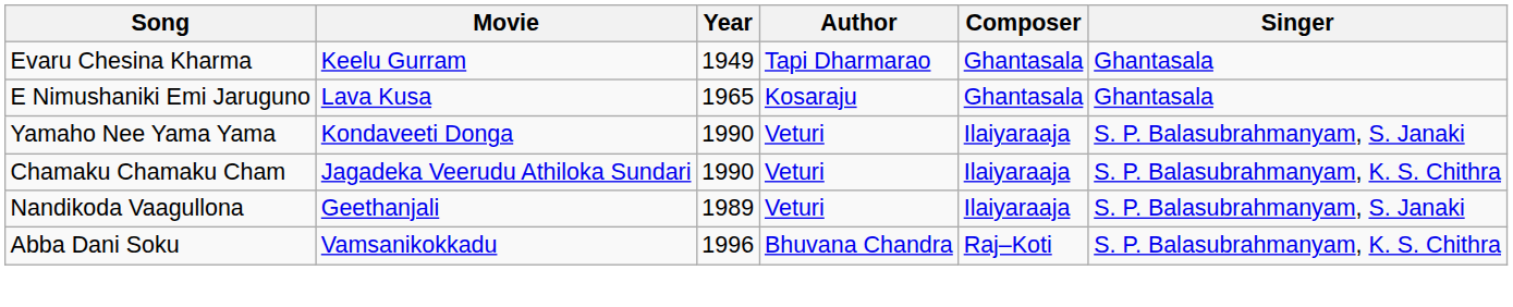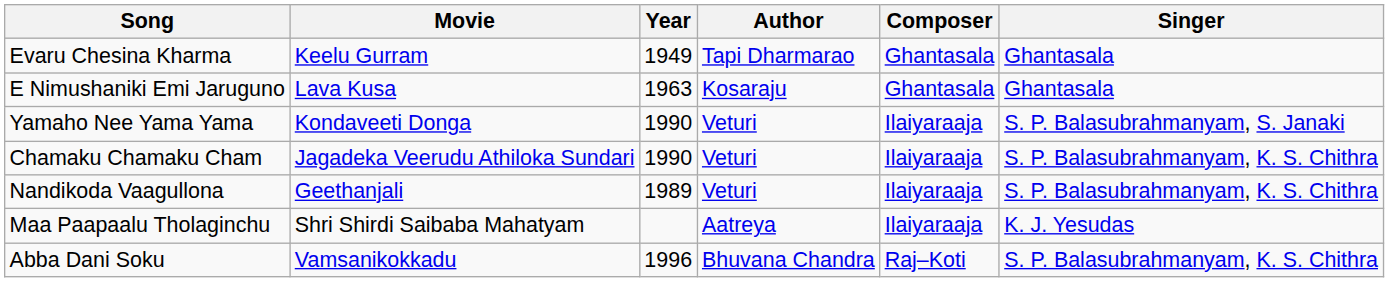 <table class="wikitable">
 <tr>
 <th>Song</th>
 <th>Movie</th>
 <th>Year</th>
 <th>Author</th>
 <th>Composer</th>
 <th>Singer</th>
 </tr>
 <tr>
 <td>Evaru Chesina Kharma</td>
 <td><a href='#'>Keelu Gurram</a></td>
 <td>1949</td>
 <td><a href='#'>Tapi Dharmarao</a></td>
 <td><a href='#'>Ghantasala</a></td>
 <td><a href='#'>Ghantasala</a></td>
 </tr>
 <tr>
 <td>E Nimushaniki Emi Jaruguno</td>
 <td><a href='#'>Lava Kusa</a></td>
-<td>1965</td>
+<td>1963</td>
 <td><a href='#'>Kosaraju</a></td>
 <td><a href='#'>Ghantasala</a></td>
 <td><a href='#'>Ghantasala</a></td>
 </tr>
 <tr>
 <td>Yamaho Nee Yama Yama</td>
 <td><a href='#'>Kondaveeti Donga</a></td>
 <td>1990</td>
 <td><a href='#'>Veturi</a></td>
 <td><a href='#'>Ilaiyaraaja</a></td>
 <td><a href='#'>S. P. Balasubrahmanyam</a>, <a href='#'>S. Janaki</a></td>
 </tr>
 <tr>
 <td>Chamaku Chamaku Cham</td>
 <td><a href='#'>Jagadeka Veerudu Athiloka Sundari</a></td>
 <td>1990</td>
 <td><a href='#'>Veturi</a></td>
 <td><a href='#'>Ilaiyaraaja</a></td>
 <td><a href='#'>S. P. Balasubrahmanyam</a>, <a href='#'>K. S. Chithra</a></td>
 </tr>
 <tr>
 <td>Nandikoda Vaagullona</td>
 <td><a href='#'>Geethanjali</a></td>
 <td>1989</td>
 <td><a href='#'>Veturi</a></td>
 <td><a href='#'>Ilaiyaraaja</a></td>
-<td><a href='#'>S. P. Balasubrahmanyam</a>, <a href='#'>S. Janaki</a></td>
+<td><a href='#'>S. P. Balasubrahmanyam</a>, <a href='#'>K. S. Chithra</a></td>
+</tr>
+<tr>
+<td>Maa Paapaalu Tholaginchu</td>
+<td>Shri Shirdi Saibaba Mahatyam</td>
+<td></td>
+<td><a href='#'>Aatreya</a></td>
+<td><a href='#'>Ilaiyaraaja</a></td>
+<td><a href='#'>K. J. Yesudas</a></td>
 </tr>
 <tr>
 <td>Abba Dani Soku</td>
 <td><a href='#'>Vamsanikokkadu</a></td>
 <td>1996</td>
 <td><a href='#'>Bhuvana Chandra</a></td>
 <td><a href='#'>Raj–Koti</a></td>
 <td><a href='#'>S. P. Balasubrahmanyam</a>, <a href='#'>K. S. Chithra</a></td>
 </tr>
 </table>
